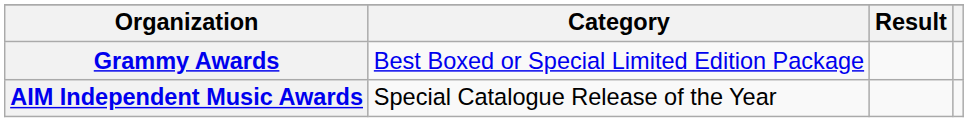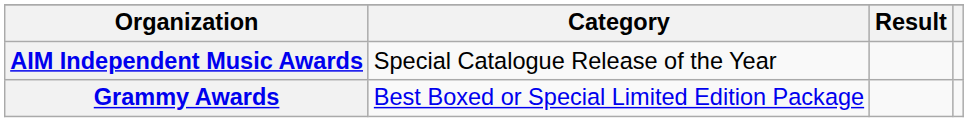 <table class="wikitable sortable plainrowheaders">
 <tr style="background:#ccc; text-align:center;">
 </tr>
 <tr jl>
 <th scope="col">Organization</th>
 <th scope="col">Category</th>
 <th scope="col">Result</th>
 <th scope="col" class="unsortable"></th>
 </tr>
 <tr>
+<th scope="row"><a href='#'>AIM Independent Music Awards</a></th>
+<td>Special Catalogue Release of the Year</td>
+<td></td>
+<td style="text-align:center;"></td>
+</tr>
+<tr>
 <th scope="row"><a href='#'>Grammy Awards</a></th>
 <td><a href='#'>Best Boxed or Special Limited Edition Package</a></td>
 <td></td>
 <td style="text-align:center;"></td>
 </tr>
-<tr>
-<th scope="row"><a href='#'>AIM Independent Music Awards</a></th>
-<td>Special Catalogue Release of the Year</td>
-<td></td>
-<td style="text-align:center;"></td>
-</tr>
 </table>
